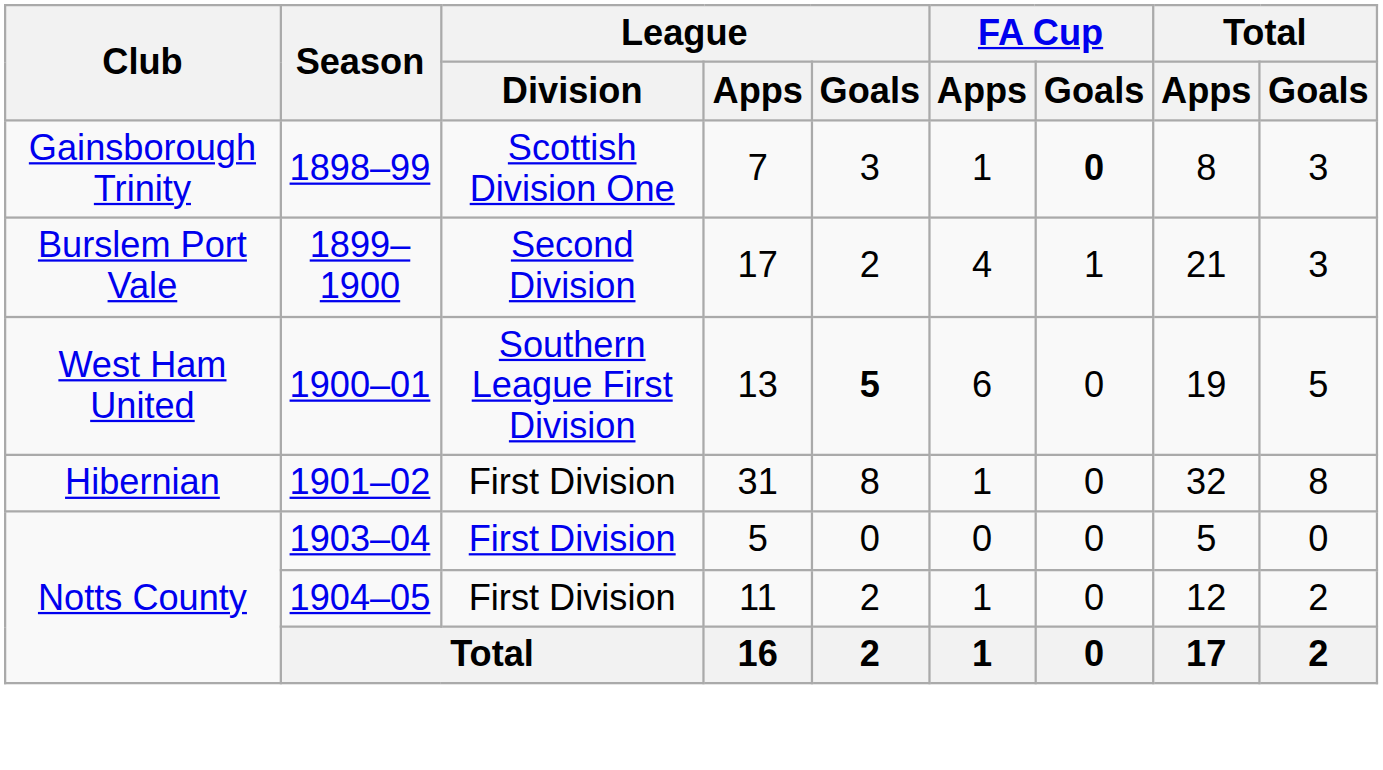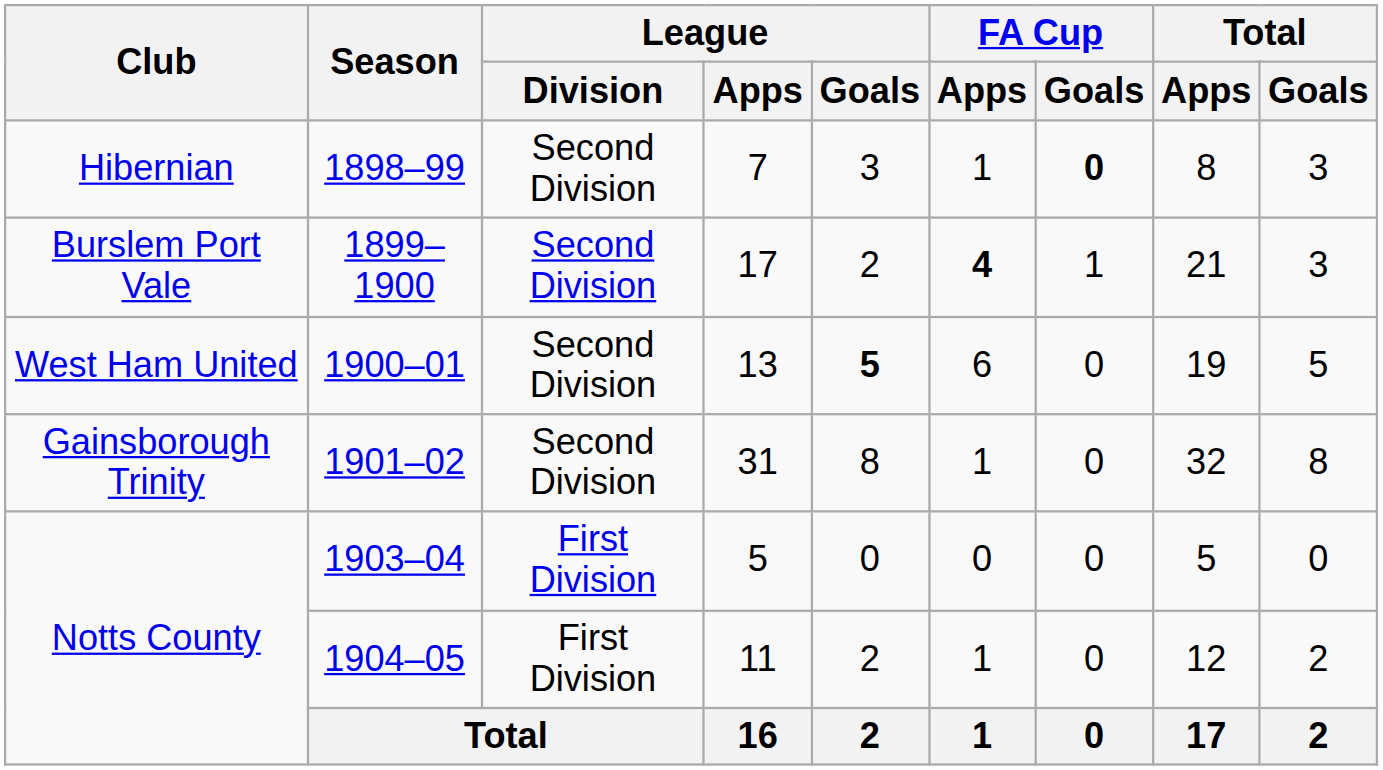 <table class="wikitable" style="text-align:center">
 <tr>
 <th rowspan="2">Club</th>
 <th rowspan="2">Season</th>
 <th colspan="3">League</th>
 <th colspan="2"><a href='#'>FA Cup</a></th>
 <th colspan="2">Total</th>
 </tr>
 <tr>
 <th>Division</th>
 <th>Apps</th>
 <th>Goals</th>
 <th>Apps</th>
 <th>Goals</th>
 <th>Apps</th>
 <th>Goals</th>
 </tr>
 <tr>
-<td><a href='#'>Gainsborough Trinity</a></td>
+<td><a href='#'>Hibernian</a></td>
 <td><a href='#'>1898–99</a></td>
-<td><a href='#'>Scottish Division One</a></td>
+<td>Second Division</td>
 <td>7</td>
 <td>3</td>
 <td>1</td>
 <td><strong>0</strong></td>
 <td>8</td>
 <td>3</td>
 </tr>
 <tr>
 <td><a href='#'>Burslem Port Vale</a></td>
 <td><a href='#'>1899–1900</a></td>
 <td><a href='#'>Second Division</a></td>
 <td>17</td>
 <td>2</td>
-<td>4</td>
+<td><strong>4</strong></td>
 <td>1</td>
 <td>21</td>
 <td>3</td>
 </tr>
 <tr>
 <td><a href='#'>West Ham United</a></td>
 <td><a href='#'>1900–01</a></td>
-<td><a href='#'>Southern League First Division</a></td>
+<td>Second Division</td>
 <td>13</td>
 <td><strong>5</strong></td>
 <td>6</td>
 <td>0</td>
 <td>19</td>
 <td>5</td>
 </tr>
 <tr>
-<td><a href='#'>Hibernian</a></td>
+<td><a href='#'>Gainsborough Trinity</a></td>
 <td><a href='#'>1901–02</a></td>
-<td>First Division</td>
+<td>Second Division</td>
 <td>31</td>
 <td>8</td>
 <td>1</td>
 <td>0</td>
 <td>32</td>
 <td>8</td>
 </tr>
 <tr>
 <td rowspan="3"><a href='#'>Notts County</a></td>
 <td><a href='#'>1903–04</a></td>
 <td><a href='#'>First Division</a></td>
 <td>5</td>
 <td>0</td>
 <td>0</td>
 <td>0</td>
 <td>5</td>
 <td>0</td>
 </tr>
 <tr>
 <td><a href='#'>1904–05</a></td>
 <td>First Division</td>
 <td>11</td>
 <td>2</td>
 <td>1</td>
 <td>0</td>
 <td>12</td>
 <td>2</td>
 </tr>
 <tr>
 <th colspan="2">Total</th>
 <th>16</th>
 <th>2</th>
 <th>1</th>
 <th>0</th>
 <th>17</th>
 <th>2</th>
 </tr>
 </table>
